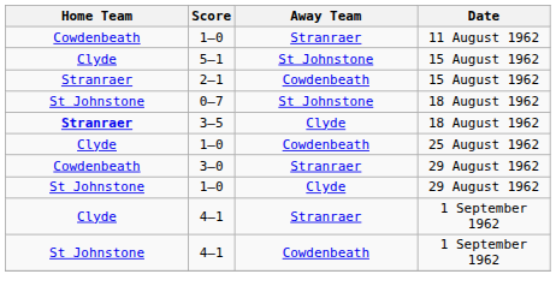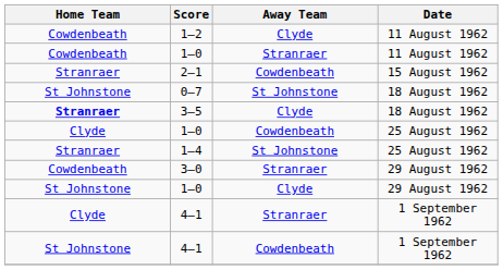 <table class="wikitable" style="text-align:center;">
 <tr>
 <th width=175>Home Team</th>
 <th width=20>Score</th>
 <th width=175>Away Team</th>
 <th width= 125>Date</th>
 </tr>
 <tr>
 <td><a href='#'>Cowdenbeath</a></td>
+<td>1–2</td>
+<td><a href='#'>Clyde</a></td>
+<td>11 August 1962</td>
+</tr>
+<tr>
+<td><a href='#'>Cowdenbeath</a></td>
 <td>1–0</td>
 <td><a href='#'>Stranraer</a></td>
 <td>11 August 1962</td>
-</tr>
-<tr>
-<td><a href='#'>Clyde</a></td>
-<td>5–1</td>
-<td><a href='#'>St Johnstone</a></td>
-<td>15 August 1962</td>
 </tr>
 <tr>
 <td><a href='#'>Stranraer</a></td>
 <td>2–1</td>
 <td><a href='#'>Cowdenbeath</a></td>
 <td>15 August 1962</td>
 </tr>
 <tr>
 <td><a href='#'>St Johnstone</a></td>
 <td>0–7</td>
 <td><a href='#'>St Johnstone</a></td>
 <td>18 August 1962</td>
 </tr>
 <tr>
 <td><strong><a href='#'>Stranraer</a></strong></td>
 <td>3–5</td>
 <td><a href='#'>Clyde</a></td>
 <td>18 August 1962</td>
 </tr>
 <tr>
 <td><a href='#'>Clyde</a></td>
 <td>1–0</td>
 <td><a href='#'>Cowdenbeath</a></td>
+<td>25 August 1962</td>
+</tr>
+<tr>
+<td><a href='#'>Stranraer</a></td>
+<td>1–4</td>
+<td><a href='#'>St Johnstone</a></td>
 <td>25 August 1962</td>
 </tr>
 <tr>
 <td><a href='#'>Cowdenbeath</a></td>
 <td>3–0</td>
 <td><a href='#'>Stranraer</a></td>
 <td>29 August 1962</td>
 </tr>
 <tr>
 <td><a href='#'>St Johnstone</a></td>
 <td>1–0</td>
 <td><a href='#'>Clyde</a></td>
 <td>29 August 1962</td>
 </tr>
 <tr>
 <td><a href='#'>Clyde</a></td>
 <td>4–1</td>
 <td><a href='#'>Stranraer</a></td>
 <td>1 September 1962</td>
 </tr>
 <tr>
 <td><a href='#'>St Johnstone</a></td>
 <td>4–1</td>
 <td><a href='#'>Cowdenbeath</a></td>
 <td>1 September 1962</td>
 </tr>
 <tr>
 </tr>
 </table>
